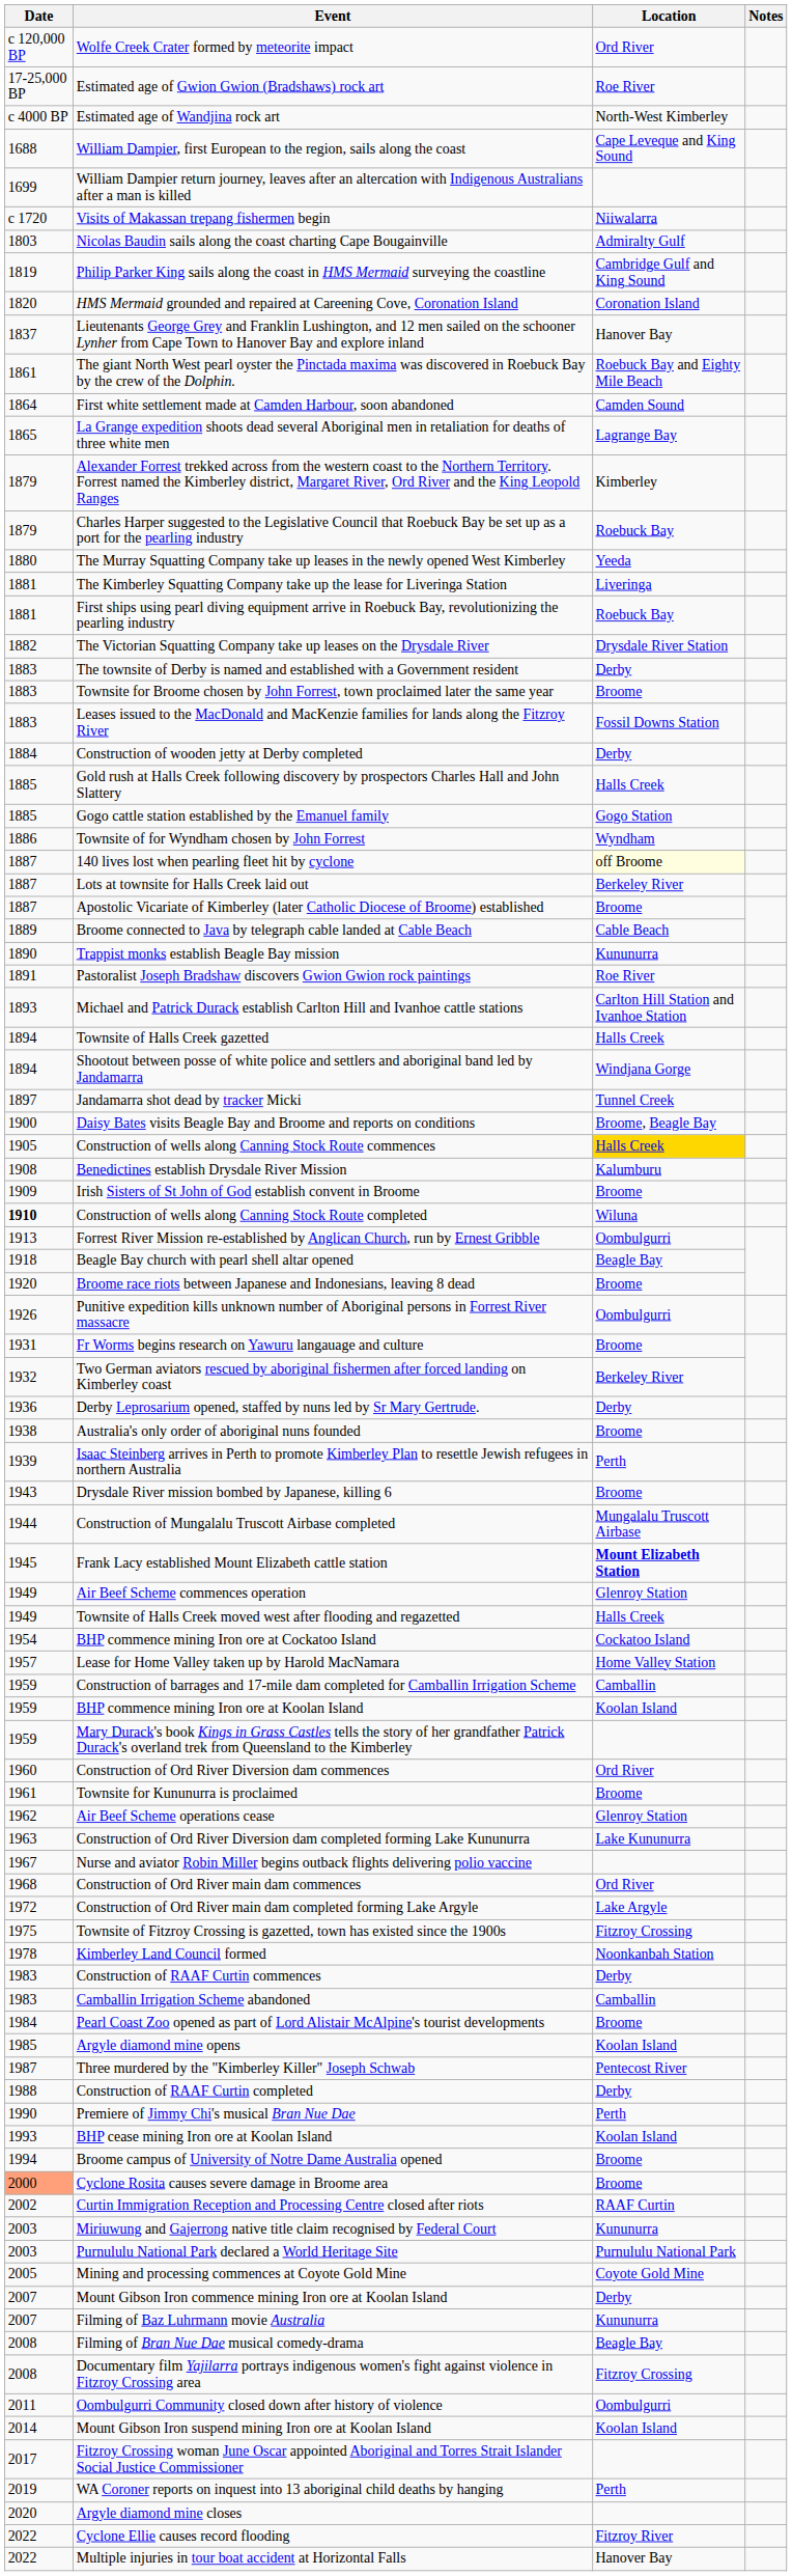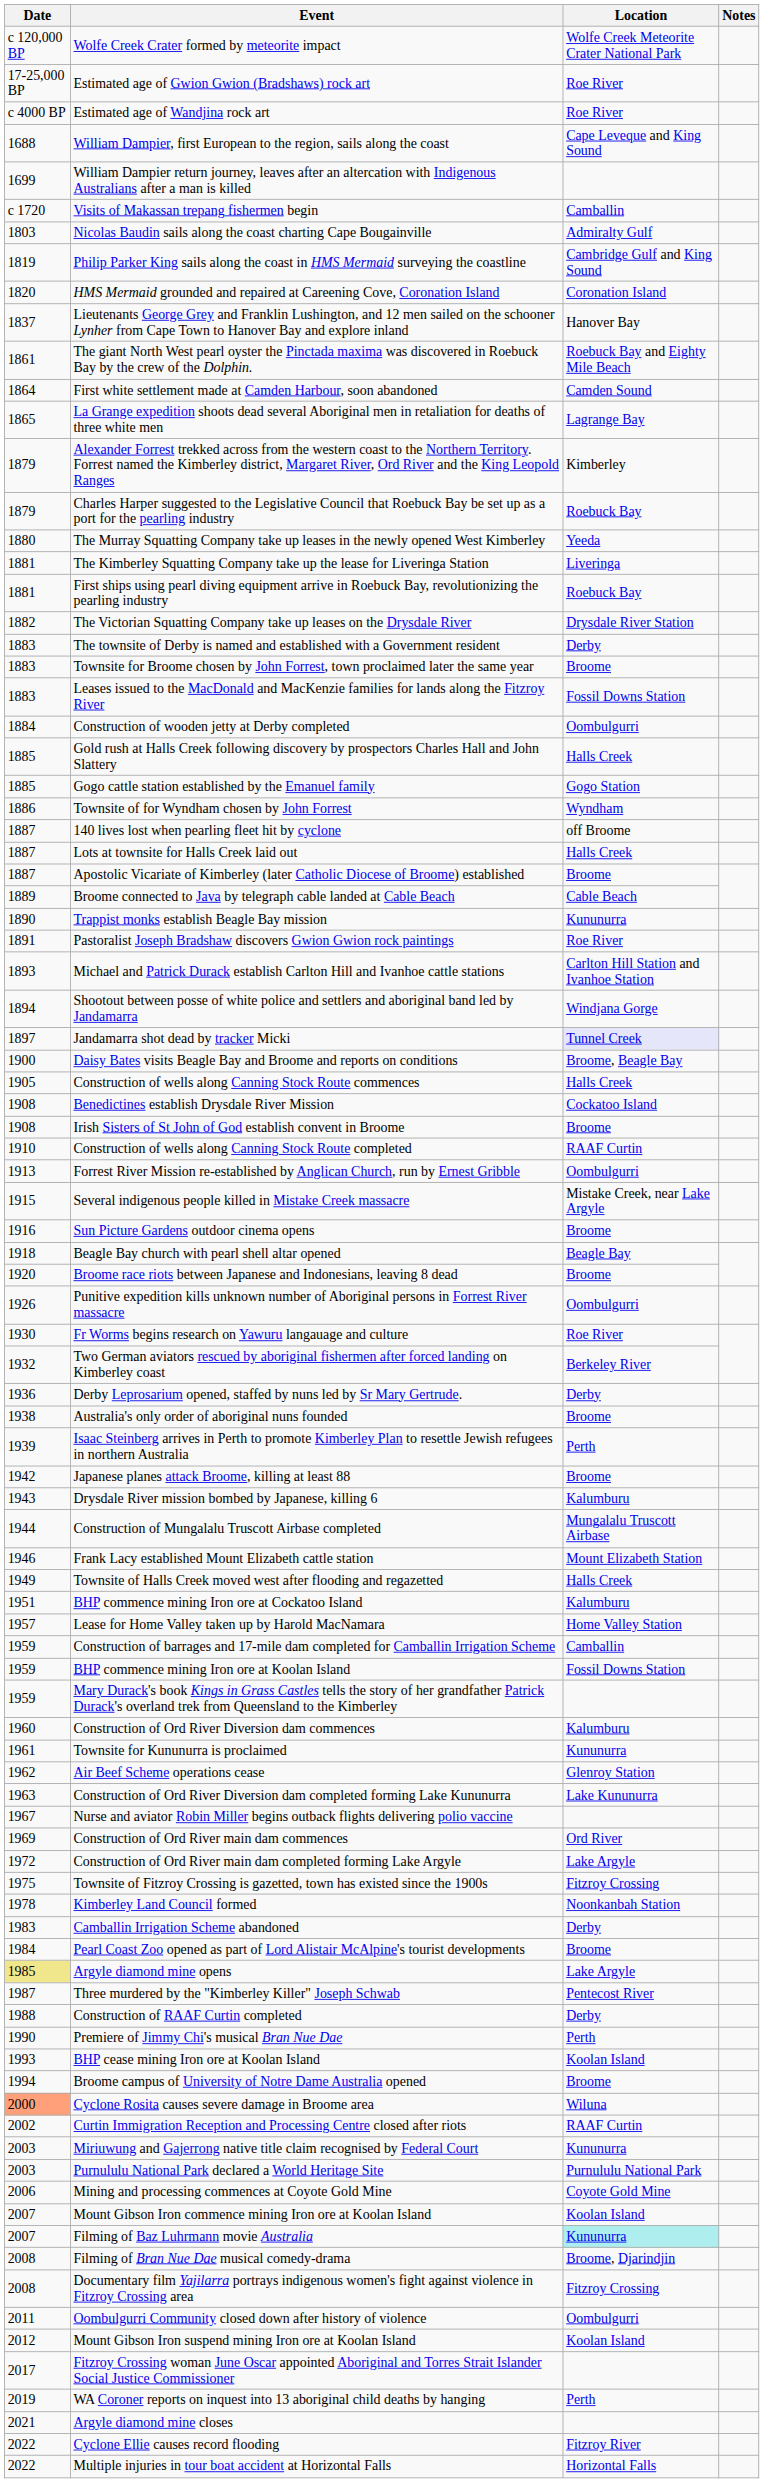 <table class=wikitable>
 <tr>
 <th>Date</th>
 <th>Event</th>
 <th>Location</th>
 <th>Notes</th>
 </tr>
 <tr>
 <td>c 120,000 <a href='#'>BP</a></td>
 <td><a href='#'>Wolfe Creek Crater</a> formed by <a href='#'>meteorite</a> impact</td>
-<td><a href='#'>Ord River</a></td>
+<td><a href='#'>Wolfe Creek Meteorite Crater National Park</a></td>
 <td></td>
 </tr>
 <tr>
 <td>17-25,000 BP</td>
 <td>Estimated age of <a href='#'>Gwion Gwion (Bradshaws) rock art</a></td>
 <td><a href='#'>Roe River</a></td>
 <td></td>
 </tr>
 <tr>
 <td>c 4000 BP</td>
 <td>Estimated age of <a href='#'>Wandjina</a> rock art</td>
-<td>North-West Kimberley</td>
+<td><a href='#'>Roe River</a></td>
 <td></td>
 </tr>
 <tr>
 <td>1688</td>
 <td><a href='#'>William Dampier</a>, first European to the region, sails along the coast</td>
 <td><a href='#'>Cape Leveque</a> and <a href='#'>King Sound</a></td>
 <td></td>
 </tr>
 <tr>
 <td>1699</td>
 <td>William Dampier return journey, leaves after an altercation with <a href='#'>Indigenous Australians</a> after a man is killed</td>
 <td></td>
 <td></td>
 </tr>
 <tr>
 <td>c 1720</td>
 <td><a href='#'>Visits of Makassan trepang fishermen</a> begin</td>
-<td><a href='#'>Niiwalarra</a></td>
+<td><a href='#'>Camballin</a></td>
 <td></td>
 </tr>
 <tr>
 <td>1803</td>
 <td><a href='#'>Nicolas Baudin</a> sails along the coast charting Cape Bougainville</td>
 <td><a href='#'>Admiralty Gulf</a></td>
 <td></td>
 </tr>
 <tr>
 <td>1819</td>
 <td><a href='#'>Philip Parker King</a> sails along the coast in <em><a href='#'>HMS Mermaid</a></em> surveying the coastline</td>
 <td><a href='#'>Cambridge Gulf</a> and <a href='#'>King Sound</a></td>
 <td></td>
 </tr>
 <tr>
 <td>1820</td>
 <td><em>HMS Mermaid</em> grounded and repaired at Careening Cove, <a href='#'>Coronation Island</a></td>
 <td><a href='#'>Coronation Island</a></td>
 </tr>
 <tr>
 <td>1837</td>
 <td>Lieutenants <a href='#'>George Grey</a> and Franklin Lushington, and 12 men sailed on the schooner <em>Lynher</em> from Cape Town to Hanover Bay and explore inland</td>
 <td>Hanover Bay</td>
 <td></td>
 </tr>
 <tr>
 <td>1861</td>
 <td>The giant North West pearl oyster the <a href='#'>Pinctada maxima</a> was discovered in Roebuck Bay by the crew of the <em>Dolphin.</em></td>
 <td><a href='#'>Roebuck Bay</a> and <a href='#'>Eighty Mile Beach</a></td>
 <td></td>
 </tr>
 <tr>
 <td>1864</td>
 <td>First white settlement made at <a href='#'>Camden Harbour</a>, soon abandoned</td>
 <td><a href='#'>Camden Sound</a></td>
 <td></td>
 </tr>
 <tr>
 <td>1865</td>
 <td><a href='#'>La Grange expedition</a> shoots dead several Aboriginal men in retaliation for deaths of three white men</td>
 <td><a href='#'>Lagrange Bay</a></td>
 <td></td>
 </tr>
 <tr>
 <td>1879</td>
 <td><a href='#'>Alexander Forrest</a> trekked across from the western coast to the <a href='#'>Northern Territory</a>. Forrest named the Kimberley district, <a href='#'>Margaret River</a>, <a href='#'>Ord River</a> and the <a href='#'>King Leopold Ranges</a></td>
 <td>Kimberley</td>
 <td></td>
 </tr>
 <tr>
 <td>1879</td>
 <td>Charles Harper suggested to the Legislative Council that Roebuck Bay be set up as a port for the <a href='#'>pearling</a> industry</td>
 <td><a href='#'>Roebuck Bay</a></td>
 <td></td>
 </tr>
 <tr>
 <td>1880</td>
 <td>The Murray Squatting Company take up leases in the newly opened West Kimberley</td>
 <td><a href='#'>Yeeda</a></td>
 <td></td>
 </tr>
 <tr>
 <td>1881</td>
 <td>The Kimberley Squatting Company take up the lease for Liveringa Station</td>
 <td><a href='#'>Liveringa</a></td>
 <td></td>
 </tr>
 <tr>
 <td>1881</td>
 <td>First ships using pearl diving equipment arrive in Roebuck Bay, revolutionizing the pearling industry</td>
 <td><a href='#'>Roebuck Bay</a></td>
 <td></td>
 </tr>
 <tr>
 <td>1882</td>
 <td>The Victorian Squatting Company take up leases on the <a href='#'>Drysdale River</a></td>
 <td><a href='#'>Drysdale River Station</a></td>
 <td></td>
 </tr>
 <tr>
 <td>1883</td>
 <td>The townsite of Derby is named and established with a Government resident</td>
 <td><a href='#'>Derby</a></td>
 <td></td>
 </tr>
 <tr>
 <td>1883</td>
 <td>Townsite for Broome chosen by <a href='#'>John Forrest</a>, town proclaimed later the same year</td>
 <td><a href='#'>Broome</a></td>
 <td></td>
 </tr>
 <tr>
 <td>1883</td>
 <td>Leases issued to the <a href='#'>MacDonald</a> and MacKenzie families for lands along the <a href='#'>Fitzroy River</a></td>
 <td><a href='#'>Fossil Downs Station</a></td>
 <td></td>
 </tr>
 <tr>
 <td>1884</td>
 <td>Construction of wooden jetty at Derby completed</td>
-<td><a href='#'>Derby</a></td>
+<td><a href='#'>Oombulgurri</a></td>
 <td></td>
 </tr>
 <tr>
 <td>1885</td>
 <td>Gold rush at Halls Creek following discovery by prospectors Charles Hall and John Slattery</td>
 <td><a href='#'>Halls Creek</a></td>
 <td></td>
 </tr>
 <tr>
 <td>1885</td>
 <td>Gogo cattle station established by the <a href='#'>Emanuel family</a></td>
 <td><a href='#'>Gogo Station</a></td>
 <td></td>
 </tr>
 <tr>
 <td>1886</td>
 <td>Townsite of for Wyndham chosen by <a href='#'>John Forrest</a></td>
 <td><a href='#'>Wyndham</a></td>
 <td></td>
 </tr>
 <tr>
 <td>1887</td>
 <td>140 lives lost when pearling fleet hit by <a href='#'>cyclone</a></td>
-<td style="background: lightyellow;">off Broome</td>
+<td>off Broome</td>
 <td></td>
 </tr>
 <tr>
 <td>1887</td>
 <td>Lots at townsite for Halls Creek laid out</td>
-<td><a href='#'>Berkeley River</a></td>
+<td><a href='#'>Halls Creek</a></td>
 <td></td>
 </tr>
 <tr>
 <td>1887</td>
 <td>Apostolic Vicariate of Kimberley (later <a href='#'>Catholic Diocese of Broome</a>) established</td>
 <td><a href='#'>Broome</a></td>
 </tr>
 <tr>
 <td>1889</td>
 <td>Broome connected to <a href='#'>Java</a> by telegraph cable landed at <a href='#'>Cable Beach</a></td>
 <td><a href='#'>Cable Beach</a></td>
 </tr>
 <tr>
 <td>1890</td>
 <td><a href='#'>Trappist monks</a> establish Beagle Bay mission</td>
 <td><a href='#'>Kununurra</a></td>
 <td></td>
 </tr>
 <tr>
 <td>1891</td>
 <td>Pastoralist <a href='#'>Joseph Bradshaw</a> discovers <a href='#'>Gwion Gwion rock paintings</a></td>
 <td><a href='#'>Roe River</a></td>
 </tr>
 <tr>
 <td>1893</td>
 <td>Michael and <a href='#'>Patrick Durack</a> establish Carlton Hill and Ivanhoe cattle stations</td>
 <td><a href='#'>Carlton Hill Station</a> and <a href='#'>Ivanhoe Station</a></td>
 <td></td>
 </tr>
 <tr>
 <td>1894</td>
-<td>Townsite of Halls Creek gazetted</td>
-<td><a href='#'>Halls Creek</a></td>
-<td></td>
-</tr>
-<tr>
-<td>1894</td>
 <td>Shootout between posse of white police and settlers and aboriginal band led by <a href='#'>Jandamarra</a></td>
 <td><a href='#'>Windjana Gorge</a></td>
 <td></td>
 </tr>
 <tr>
 <td>1897</td>
 <td>Jandamarra shot dead by <a href='#'>tracker</a> Micki</td>
-<td><a href='#'>Tunnel Creek</a></td>
+<td style="background: lavender;"><a href='#'>Tunnel Creek</a></td>
 <td></td>
 </tr>
 <tr>
 <td>1900</td>
 <td><a href='#'>Daisy Bates</a> visits Beagle Bay and Broome and reports on conditions</td>
 <td><a href='#'>Broome</a>, <a href='#'>Beagle Bay</a></td>
 </tr>
 <tr>
 <td>1905</td>
 <td>Construction of wells along <a href='#'>Canning Stock Route</a> commences</td>
-<td style="background: gold;"><a href='#'>Halls Creek</a></td>
+<td><a href='#'>Halls Creek</a></td>
 <td></td>
 </tr>
 <tr>
 <td>1908</td>
 <td><a href='#'>Benedictines</a> establish Drysdale River Mission</td>
-<td><a href='#'>Kalumburu</a></td>
+<td><a href='#'>Cockatoo Island</a></td>
 <td></td>
 </tr>
 <tr>
-<td>1909</td>
+<td>1908</td>
 <td>Irish <a href='#'>Sisters of St John of God</a> establish convent in Broome</td>
 <td><a href='#'>Broome</a></td>
 <td></td>
 </tr>
 <tr>
-<td><strong>1910</strong></td>
+<td>1910</td>
 <td>Construction of wells along <a href='#'>Canning Stock Route</a> completed</td>
-<td><a href='#'>Wiluna</a></td>
+<td><a href='#'>RAAF Curtin</a></td>
 <td></td>
 </tr>
 <tr>
 <td>1913</td>
 <td>Forrest River Mission re-established by <a href='#'>Anglican Church</a>, run by <a href='#'>Ernest Gribble</a></td>
 <td><a href='#'>Oombulgurri</a></td>
+</tr>
+<tr>
+<td>1915</td>
+<td>Several indigenous people killed in <a href='#'>Mistake Creek massacre</a></td>
+<td>Mistake Creek, near <a href='#'>Lake Argyle</a></td>
+<td></td>
+</tr>
+<tr>
+<td>1916</td>
+<td><a href='#'>Sun Picture Gardens</a> outdoor cinema opens</td>
+<td><a href='#'>Broome</a></td>
+<td></td>
 </tr>
 <tr>
 <td>1918</td>
 <td>Beagle Bay church with pearl shell altar opened</td>
 <td><a href='#'>Beagle Bay</a></td>
 </tr>
 <tr>
 <td>1920</td>
 <td><a href='#'>Broome race riots</a> between Japanese and Indonesians, leaving 8 dead</td>
 <td><a href='#'>Broome</a></td>
 </tr>
 <tr>
 <td>1926</td>
 <td>Punitive expedition kills unknown number of Aboriginal persons in <a href='#'>Forrest River massacre</a></td>
 <td><a href='#'>Oombulgurri</a></td>
 <td></td>
 </tr>
 <tr>
-<td>1931</td>
+<td>1930</td>
 <td><a href='#'>Fr Worms</a> begins research on <a href='#'>Yawuru</a> langauage and culture</td>
-<td><a href='#'>Broome</a></td>
+<td><a href='#'>Roe River</a></td>
 </tr>
 <tr>
 <td>1932</td>
 <td>Two German aviators <a href='#'>rescued by aboriginal fishermen after forced landing</a> on Kimberley coast</td>
 <td><a href='#'>Berkeley River</a></td>
 </tr>
 <tr>
 <td>1936</td>
 <td>Derby <a href='#'>Leprosarium</a> opened, staffed by nuns led by <a href='#'>Sr Mary Gertrude</a>.</td>
 <td><a href='#'>Derby</a></td>
 <td></td>
 </tr>
 <tr>
 <td>1938</td>
 <td>Australia's only order of aboriginal nuns founded</td>
 <td><a href='#'>Broome</a></td>
 <td></td>
 </tr>
 <tr>
 <td>1939</td>
 <td><a href='#'>Isaac Steinberg</a> arrives in Perth to promote <a href='#'>Kimberley Plan</a> to resettle Jewish refugees in northern Australia</td>
 <td><a href='#'>Perth</a></td>
 <td></td>
 </tr>
 <tr>
+<td>1942</td>
+<td>Japanese planes <a href='#'>attack Broome</a>, killing at least 88</td>
+<td><a href='#'>Broome</a></td>
+<td></td>
+</tr>
+<tr>
 <td>1943</td>
 <td>Drysdale River mission bombed by Japanese, killing 6</td>
-<td><a href='#'>Broome</a></td>
+<td><a href='#'>Kalumburu</a></td>
 <td></td>
 </tr>
 <tr>
 <td>1944</td>
 <td>Construction of Mungalalu Truscott Airbase completed</td>
 <td><a href='#'>Mungalalu Truscott Airbase</a></td>
 <td></td>
 </tr>
 <tr>
-<td>1945</td>
+<td>1946</td>
 <td>Frank Lacy established Mount Elizabeth cattle station</td>
-<td><strong><a href='#'>Mount Elizabeth Station</a></strong></td>
-<td></td>
-</tr>
-<tr>
-<td>1949</td>
-<td><a href='#'>Air Beef Scheme</a> commences operation</td>
-<td><a href='#'>Glenroy Station</a></td>
+<td><a href='#'>Mount Elizabeth Station</a></td>
 <td></td>
 </tr>
 <tr>
 <td>1949</td>
 <td>Townsite of Halls Creek moved  west after flooding and regazetted</td>
 <td><a href='#'>Halls Creek</a></td>
 <td></td>
 </tr>
 <tr>
-<td>1954</td>
+<td>1951</td>
 <td><a href='#'>BHP</a> commence mining Iron ore at Cockatoo Island</td>
-<td><a href='#'>Cockatoo Island</a></td>
+<td><a href='#'>Kalumburu</a></td>
 <td></td>
 </tr>
 <tr>
 <td>1957</td>
 <td>Lease for Home Valley taken up by Harold MacNamara</td>
 <td><a href='#'>Home Valley Station</a></td>
 <td></td>
 </tr>
 <tr>
 <td>1959</td>
 <td>Construction of barrages and 17-mile dam completed for <a href='#'>Camballin Irrigation Scheme</a></td>
 <td><a href='#'>Camballin</a></td>
 <td></td>
 </tr>
 <tr>
 <td>1959</td>
 <td><a href='#'>BHP</a> commence mining Iron ore at Koolan Island</td>
-<td><a href='#'>Koolan Island</a></td>
+<td><a href='#'>Fossil Downs Station</a></td>
 <td></td>
 </tr>
 <tr>
 <td>1959</td>
 <td><a href='#'>Mary Durack</a>'s book <em><a href='#'>Kings in Grass Castles</a></em> tells the story of her grandfather <a href='#'>Patrick Durack</a>'s overland trek from Queensland to the Kimberley</td>
 <td></td>
 </tr>
 <tr>
 <td>1960</td>
 <td>Construction of Ord River Diversion dam commences</td>
-<td><a href='#'>Ord River</a></td>
+<td><a href='#'>Kalumburu</a></td>
 <td></td>
 </tr>
 <tr>
 <td>1961</td>
 <td>Townsite for Kununurra is proclaimed</td>
-<td><a href='#'>Broome</a></td>
+<td><a href='#'>Kununurra</a></td>
 <td></td>
 </tr>
 <tr>
 <td>1962</td>
 <td><a href='#'>Air Beef Scheme</a> operations cease</td>
 <td><a href='#'>Glenroy Station</a></td>
 <td></td>
 </tr>
 <tr>
 <td>1963</td>
 <td>Construction of Ord River Diversion dam completed forming Lake Kununurra</td>
 <td><a href='#'>Lake Kununurra</a></td>
 <td></td>
 </tr>
 <tr>
 <td>1967</td>
 <td>Nurse and aviator <a href='#'>Robin Miller</a> begins outback flights delivering <a href='#'>polio vaccine</a></td>
 <td></td>
 <td></td>
 </tr>
 <tr>
-<td>1968</td>
+<td>1969</td>
 <td>Construction of Ord River main dam commences</td>
 <td><a href='#'>Ord River</a></td>
 <td></td>
 </tr>
 <tr>
 <td>1972</td>
 <td>Construction of Ord River main dam completed forming Lake Argyle</td>
 <td><a href='#'>Lake Argyle</a></td>
 <td></td>
 </tr>
 <tr>
 <td>1975</td>
 <td>Townsite of Fitzroy Crossing is gazetted, town has existed since the 1900s</td>
 <td><a href='#'>Fitzroy Crossing</a></td>
 <td></td>
 </tr>
 <tr>
 <td>1978</td>
 <td><a href='#'>Kimberley Land Council</a> formed</td>
 <td><a href='#'>Noonkanbah Station</a></td>
 <td></td>
 </tr>
 <tr>
 <td>1983</td>
-<td>Construction of <a href='#'>RAAF Curtin</a> commences</td>
+<td><a href='#'>Camballin Irrigation Scheme</a> abandoned</td>
 <td><a href='#'>Derby</a></td>
-<td></td>
-</tr>
-<tr>
-<td>1983</td>
-<td><a href='#'>Camballin Irrigation Scheme</a> abandoned</td>
-<td><a href='#'>Camballin</a></td>
 <td></td>
 </tr>
 <tr>
 <td>1984</td>
 <td><a href='#'>Pearl Coast Zoo</a> opened as part of <a href='#'>Lord Alistair McAlpine</a>'s tourist developments</td>
 <td><a href='#'>Broome</a></td>
 <td></td>
 </tr>
 <tr>
-<td>1985</td>
+<td style="background: khaki;">1985</td>
 <td><a href='#'>Argyle diamond mine</a> opens</td>
-<td><a href='#'>Koolan Island</a></td>
+<td><a href='#'>Lake Argyle</a></td>
 <td></td>
 </tr>
 <tr>
 <td>1987</td>
 <td>Three murdered by the "Kimberley Killer" <a href='#'>Joseph Schwab</a></td>
 <td><a href='#'>Pentecost River</a></td>
 <td></td>
 </tr>
 <tr>
 <td>1988</td>
 <td>Construction of <a href='#'>RAAF Curtin</a> completed</td>
 <td><a href='#'>Derby</a></td>
 <td></td>
 </tr>
 <tr>
 <td>1990</td>
 <td>Premiere of <a href='#'>Jimmy Chi</a>'s musical <em><a href='#'>Bran Nue Dae</a></em></td>
 <td><a href='#'>Perth</a></td>
 <td></td>
 </tr>
 <tr>
 <td>1993</td>
 <td><a href='#'>BHP</a> cease mining Iron ore at Koolan Island</td>
 <td><a href='#'>Koolan Island</a></td>
 <td></td>
 </tr>
 <tr>
 <td>1994</td>
 <td>Broome campus of <a href='#'>University of Notre Dame Australia</a> opened</td>
 <td><a href='#'>Broome</a></td>
 </tr>
 <tr>
 <td style="background: lightsalmon;">2000</td>
 <td><a href='#'>Cyclone Rosita</a> causes severe damage in Broome area</td>
-<td><a href='#'>Broome</a></td>
+<td><a href='#'>Wiluna</a></td>
 <td></td>
 </tr>
 <tr>
 <td>2002</td>
 <td><a href='#'>Curtin Immigration Reception and Processing Centre</a> closed after riots</td>
 <td><a href='#'>RAAF Curtin</a></td>
 <td></td>
 </tr>
 <tr>
 <td>2003</td>
 <td><a href='#'>Miriuwung</a> and <a href='#'>Gajerrong</a> native title claim recognised by <a href='#'>Federal Court</a></td>
 <td><a href='#'>Kununurra</a></td>
 <td></td>
 </tr>
 <tr>
 <td>2003</td>
 <td><a href='#'>Purnululu National Park</a> declared a <a href='#'>World Heritage Site</a></td>
 <td><a href='#'>Purnululu National Park</a></td>
 <td></td>
 </tr>
 <tr>
-<td>2005</td>
+<td>2006</td>
 <td>Mining and processing commences at Coyote Gold Mine</td>
 <td><a href='#'>Coyote Gold Mine</a></td>
 <td></td>
 </tr>
 <tr>
 <td>2007</td>
 <td>Mount Gibson Iron commence mining Iron ore at Koolan Island</td>
-<td><a href='#'>Derby</a></td>
+<td><a href='#'>Koolan Island</a></td>
 <td></td>
 </tr>
 <tr>
 <td>2007</td>
 <td>Filming of <a href='#'>Baz Luhrmann</a> movie <em><a href='#'>Australia</a></em></td>
-<td><a href='#'>Kununurra</a></td>
+<td style="background: paleturquoise;"><a href='#'>Kununurra</a></td>
 <td></td>
 </tr>
 <tr>
 <td>2008</td>
 <td>Filming of <em><a href='#'>Bran Nue Dae</a></em> musical comedy-drama</td>
-<td><a href='#'>Beagle Bay</a></td>
+<td><a href='#'>Broome</a>, <a href='#'>Djarindjin</a></td>
 <td></td>
 </tr>
 <tr>
 <td>2008</td>
 <td>Documentary film <em><a href='#'>Yajilarra</a></em> portrays indigenous women's fight against violence in <a href='#'>Fitzroy Crossing</a> area</td>
 <td><a href='#'>Fitzroy Crossing</a></td>
 <td></td>
 </tr>
 <tr>
 <td>2011</td>
 <td><a href='#'>Oombulgurri Community</a> closed down after history of violence</td>
 <td><a href='#'>Oombulgurri</a></td>
 </tr>
 <tr>
-<td>2014</td>
+<td>2012</td>
 <td>Mount Gibson Iron suspend mining Iron ore at Koolan Island</td>
 <td><a href='#'>Koolan Island</a></td>
 <td></td>
 </tr>
 <tr>
 <td>2017</td>
 <td><a href='#'>Fitzroy Crossing</a> woman <a href='#'>June Oscar</a> appointed <a href='#'>Aboriginal and Torres Strait Islander Social Justice Commissioner</a></td>
 <td></td>
 <td></td>
 </tr>
 <tr>
 <td>2019</td>
 <td>WA <a href='#'>Coroner</a> reports on inquest into 13 aboriginal child deaths by hanging</td>
 <td><a href='#'>Perth</a></td>
 <td></td>
 </tr>
 <tr>
-<td>2020</td>
+<td>2021</td>
 <td><a href='#'>Argyle diamond mine</a> closes</td>
 <td></td>
 <td></td>
 </tr>
 <tr>
 <td>2022</td>
 <td><a href='#'>Cyclone Ellie</a> causes record flooding</td>
 <td><a href='#'>Fitzroy River</a></td>
 <td></td>
 </tr>
 <tr>
 <td>2022</td>
 <td>Multiple injuries in <a href='#'>tour boat accident</a> at Horizontal Falls</td>
-<td>Hanover Bay</td>
+<td><a href='#'>Horizontal Falls</a></td>
 <td></td>
 </tr>
 </table>
